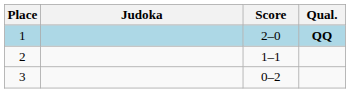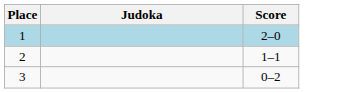 <table class=wikitable style="text-align:center">
 <tr>
 <th width=20>Place</th>
 <th width=240>Judoka</th>
 <th width=60>Score</th>
-<th width=50>Qual.</th>
 </tr>
 <tr bgcolor=lightblue>
 <td>1</td>
 <td align=left></td>
 <td width=60>2–0</td>
-<td><strong>QQ</strong></td>
 </tr>
 <tr>
 <td>2</td>
 <td align=left></td>
 <td>1–1</td>
-<td></td>
 </tr>
 <tr>
 <td>3</td>
 <td align=left></td>
 <td>0–2</td>
-<td></td>
 </tr>
 </table>
